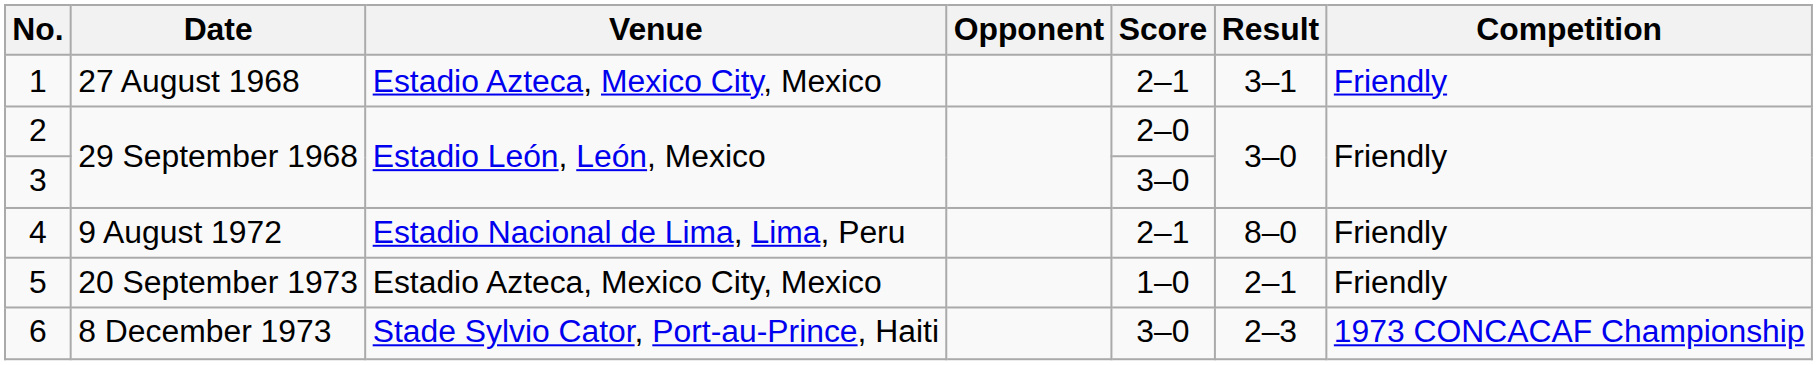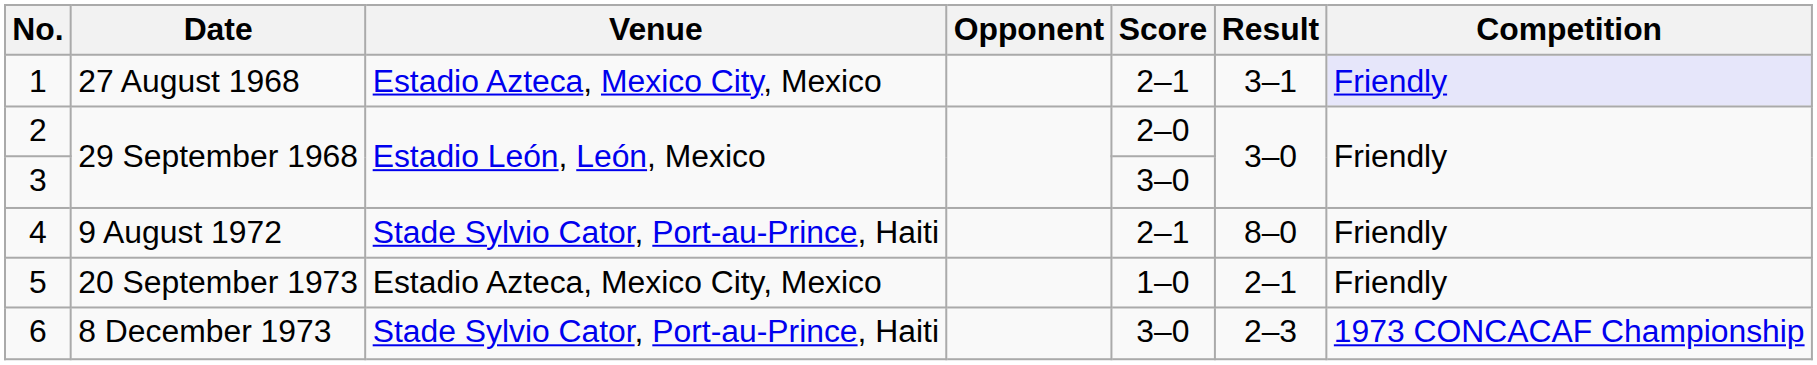 <table class="wikitable sortable">
 <tr>
 <th scope="col">No.</th>
 <th scope="col">Date</th>
 <th scope="col">Venue</th>
 <th scope="col">Opponent</th>
 <th scope="col">Score</th>
 <th scope="col">Result</th>
 <th scope="col">Competition</th>
 </tr>
 <tr>
 <td align="center">1</td>
 <td>27 August 1968</td>
 <td><a href='#'>Estadio Azteca</a>, <a href='#'>Mexico City</a>, Mexico</td>
 <td></td>
 <td align="center">2–1</td>
 <td align="center">3–1</td>
-<td><a href='#'>Friendly</a></td>
+<td style="background: lavender;"><a href='#'>Friendly</a></td>
 </tr>
 <tr>
 <td align="center">2</td>
 <td rowspan="2">29 September 1968</td>
 <td rowspan="2"><a href='#'>Estadio León</a>, <a href='#'>León</a>, Mexico</td>
 <td rowspan="2"></td>
 <td align="center">2–0</td>
 <td rowspan="2" style="text-align:center">3–0</td>
 <td rowspan="2">Friendly</td>
 </tr>
 <tr>
 <td align="center">3</td>
 <td align="center">3–0</td>
 </tr>
 <tr>
 <td align="center">4</td>
 <td>9 August 1972</td>
-<td><a href='#'>Estadio Nacional de Lima</a>, <a href='#'>Lima</a>, Peru</td>
+<td><a href='#'>Stade Sylvio Cator</a>, <a href='#'>Port-au-Prince</a>, Haiti</td>
 <td></td>
 <td align="center">2–1</td>
 <td align="center">8–0</td>
 <td>Friendly</td>
 </tr>
 <tr>
 <td align="center">5</td>
 <td>20 September 1973</td>
 <td>Estadio Azteca, Mexico City, Mexico</td>
 <td></td>
 <td align="center">1–0</td>
 <td align="center">2–1</td>
 <td>Friendly</td>
 </tr>
 <tr>
 <td align="center">6</td>
 <td>8 December 1973</td>
 <td><a href='#'>Stade Sylvio Cator</a>, <a href='#'>Port-au-Prince</a>, Haiti</td>
 <td></td>
 <td align="center">3–0</td>
 <td align="center">2–3</td>
 <td><a href='#'>1973 CONCACAF Championship</a></td>
 </tr>
 </table>
